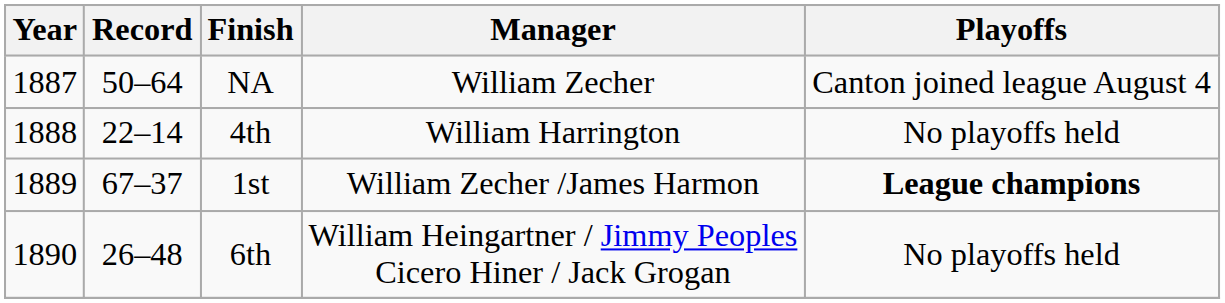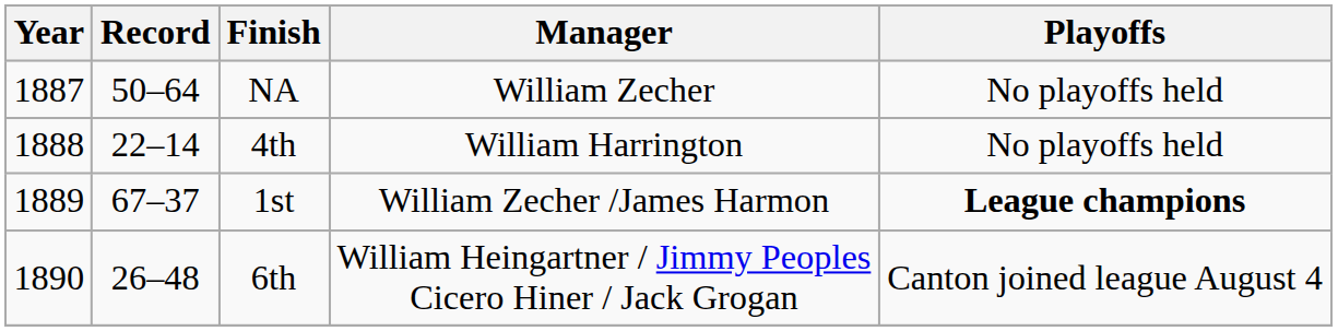 <table class="wikitable">
 <tr style="background: #F2F2F2;">
 <th>Year</th>
 <th>Record</th>
 <th>Finish</th>
 <th>Manager</th>
 <th>Playoffs</th>
 </tr>
 <tr align=center>
 <td>1887</td>
 <td>50–64</td>
 <td>NA</td>
 <td>William Zecher</td>
-<td>Canton joined league August 4</td>
+<td>No playoffs held</td>
 </tr>
 <tr align=center>
 <td>1888</td>
 <td>22–14</td>
 <td>4th</td>
 <td>William Harrington</td>
 <td>No playoffs held</td>
 </tr>
 <tr align=center>
 <td>1889</td>
 <td>67–37</td>
 <td>1st</td>
 <td>William Zecher /James Harmon</td>
 <td><strong>League champions</strong></td>
 </tr>
 <tr align=center>
 <td>1890</td>
 <td>26–48</td>
 <td>6th</td>
 <td>William Heingartner / <a href='#'>Jimmy Peoples</a> <br> Cicero Hiner / Jack Grogan</td>
-<td>No playoffs held</td>
+<td>Canton joined league August 4</td>
 </tr>
 <tr align=center>
 </tr>
 </table>
